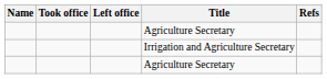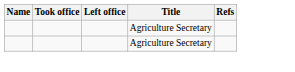 <table class="wikitable plainrowheaders sortable" style="font-size:90%; text-align:left;">
 <tr>
 <th scope=col>Name</th>
 <th scope=col>Took office</th>
 <th scope=col>Left office</th>
 <th scope=col>Title</th>
 <th scope=col class=unsortable>Refs</th>
 </tr>
 <tr>
 <td></td>
 <td align=center></td>
 <td align=center></td>
 <td>Agriculture Secretary</td>
 <td align=center></td>
 </tr>
 <tr>
 <td></td>
 <td align=center></td>
 <td align=center></td>
-<td>Irrigation and Agriculture Secretary</td>
-<td align=center></td>
-</tr>
-<tr>
-<td></td>
-<td align=center></td>
-<td align=center></td>
 <td>Agriculture Secretary</td>
 <td align=center></td>
 </tr>
 </table>
